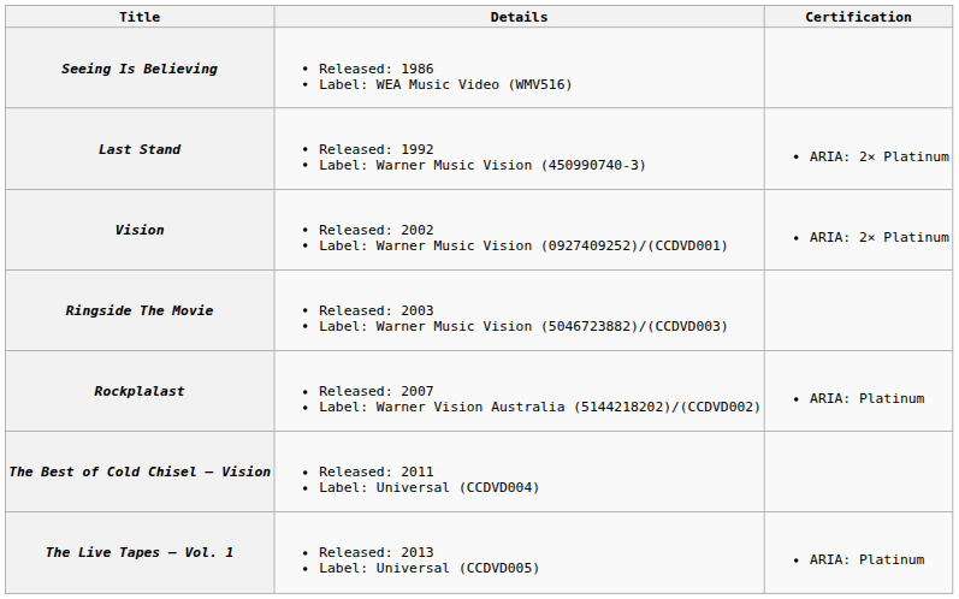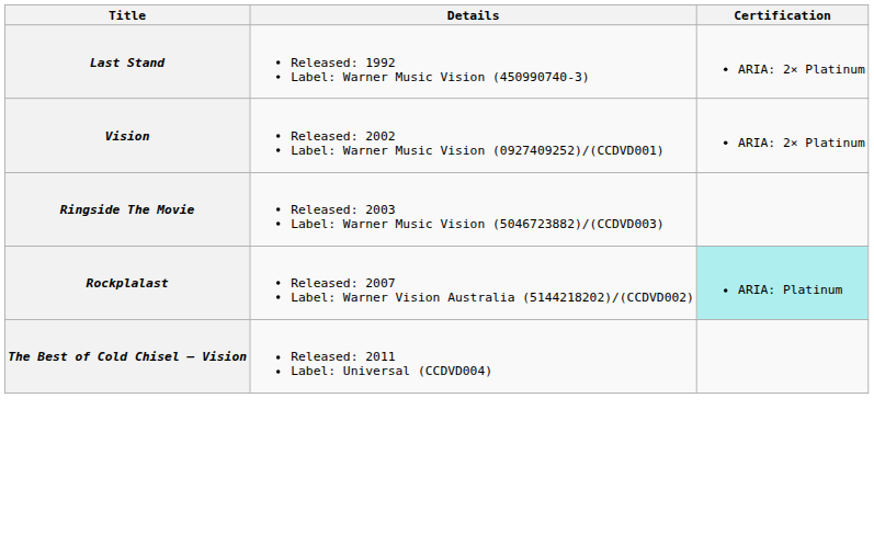 <table class="wikitable plainrowheaders">
 <tr>
 <th>Title</th>
 <th>Details</th>
 <th>Certification</th>
-</tr>
-<tr>
-<th scope="row"><em>Seeing Is Believing</em></th>
-<td><br><ul><li>Released: 1986</li><li>Label: WEA Music Video (WMV516)</li></ul></td>
-<td></td>
 </tr>
 <tr>
 <th scope="row"><em>Last Stand</em></th>
 <td><br><ul><li>Released: 1992</li><li>Label: Warner Music Vision (450990740-3)</li></ul></td>
 <td><br><ul><li>ARIA: 2× Platinum</li></ul></td>
 </tr>
 <tr>
 <th scope="row"><em>Vision</em></th>
 <td><br><ul><li>Released: 2002</li><li>Label: Warner Music Vision (0927409252)/(CCDVD001)</li></ul></td>
 <td><br><ul><li>ARIA: 2× Platinum</li></ul></td>
 </tr>
 <tr>
 <th scope="row"><em>Ringside The Movie</em></th>
 <td><br><ul><li>Released: 2003</li><li>Label: Warner Music Vision (5046723882)/(CCDVD003)</li></ul></td>
 <td></td>
 </tr>
 <tr>
 <th scope="row"><em>Rockplalast</em></th>
 <td><br><ul><li>Released: 2007</li><li>Label: Warner Vision Australia (5144218202)/(CCDVD002)</li></ul></td>
-<td><br><ul><li>ARIA: Platinum</li></ul></td>
+<td style="background: paleturquoise;"><br><ul><li>ARIA: Platinum</li></ul></td>
 </tr>
 <tr>
 <th scope="row"><em>The Best of Cold Chisel – Vision</em></th>
 <td><br><ul><li>Released: 2011</li><li>Label: Universal (CCDVD004)</li></ul></td>
 <td></td>
 </tr>
-<tr>
-<th scope="row"><em>The Live Tapes – Vol. 1</em></th>
-<td><br><ul><li>Released: 2013</li><li>Label: Universal (CCDVD005)</li></ul></td>
-<td><br><ul><li>ARIA: Platinum</li></ul></td>
-</tr>
 </table>
